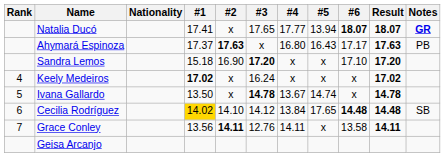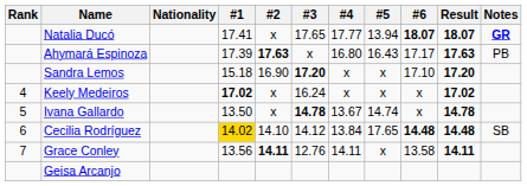 <table class="wikitable sortable" style="text-align:center">
 <tr>
 <th>Rank</th>
 <th>Name</th>
 <th>Nationality</th>
 <th>#1</th>
 <th>#2</th>
 <th>#3</th>
 <th>#4</th>
 <th>#5</th>
 <th>#6</th>
 <th>Result</th>
 <th>Notes</th>
 </tr>
 <tr>
 <td></td>
 <td align=left><a href='#'>Natalia Ducó</a></td>
 <td align=left></td>
 <td>17.41</td>
 <td>x</td>
 <td>17.65</td>
 <td>17.77</td>
 <td>13.94</td>
 <td><strong>18.07</strong></td>
 <td><strong>18.07</strong></td>
 <td><strong><a href='#'>GR</a></strong></td>
 </tr>
 <tr>
 <td></td>
 <td align=left><a href='#'>Ahymará Espinoza</a></td>
 <td align=left></td>
-<td>17.37</td>
+<td>17.39</td>
 <td><strong>17.63</strong></td>
 <td>x</td>
 <td>16.80</td>
 <td>16.43</td>
 <td>17.17</td>
 <td><strong>17.63</strong></td>
 <td>PB</td>
 </tr>
 <tr>
 <td></td>
 <td align=left><a href='#'>Sandra Lemos</a></td>
 <td align=left></td>
 <td>15.18</td>
 <td>16.90</td>
 <td><strong>17.20</strong></td>
 <td>x</td>
 <td>x</td>
 <td>17.10</td>
 <td><strong>17.20</strong></td>
 <td></td>
 </tr>
 <tr>
 <td>4</td>
 <td align=left><a href='#'>Keely Medeiros</a></td>
 <td align=left></td>
 <td><strong>17.02</strong></td>
 <td>x</td>
 <td>16.24</td>
 <td>x</td>
 <td>x</td>
 <td>x</td>
 <td><strong>17.02</strong></td>
 <td></td>
 </tr>
 <tr>
 <td>5</td>
 <td align=left><a href='#'>Ivana Gallardo</a></td>
 <td align=left></td>
 <td>13.50</td>
 <td>x</td>
 <td><strong>14.78</strong></td>
 <td>13.67</td>
 <td>14.74</td>
 <td>x</td>
 <td><strong>14.78</strong></td>
 <td></td>
 </tr>
 <tr>
 <td>6</td>
 <td align=left><a href='#'>Cecilia Rodríguez</a></td>
 <td align=left></td>
 <td style="background: gold;">14.02</td>
 <td>14.10</td>
 <td>14.12</td>
 <td>13.84</td>
 <td>17.65</td>
 <td><strong>14.48</strong></td>
 <td><strong>14.48</strong></td>
 <td>SB</td>
 </tr>
 <tr>
 <td>7</td>
 <td align=left><a href='#'>Grace Conley</a></td>
 <td align=left></td>
 <td>13.56</td>
 <td><strong>14.11</strong></td>
 <td>12.76</td>
 <td>14.11</td>
 <td>x</td>
 <td>13.58</td>
 <td><strong>14.11</strong></td>
 <td></td>
 </tr>
 <tr>
 <td></td>
 <td align=left><a href='#'>Geisa Arcanjo</a></td>
 <td align=left></td>
 <td></td>
 <td></td>
 <td></td>
 <td></td>
 <td></td>
 <td></td>
 <td><strong></strong></td>
 <td></td>
 </tr>
 </table>
